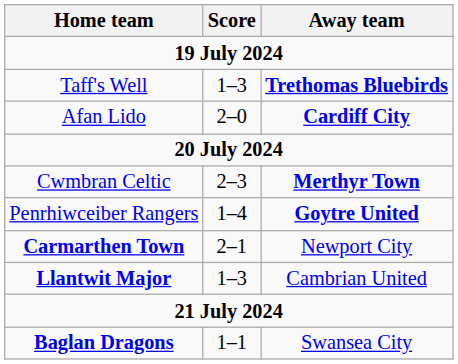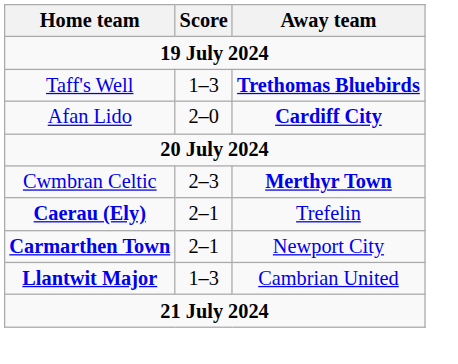 <table class="wikitable" style="text-align:center">
 <tr>
 <th>Home team</th>
 <th>Score</th>
 <th>Away team</th>
 </tr>
 <tr>
 <td colspan="3" align="center"><strong>19 July 2024</strong></td>
 </tr>
 <tr>
 <td><a href='#'>Taff's Well</a></td>
 <td>1–3</td>
 <td><a href='#'><strong>Trethomas Bluebirds</strong></a></td>
 </tr>
 <tr>
 <td><a href='#'>Afan Lido</a></td>
 <td>2–0</td>
 <td><strong><a href='#'>Cardiff City</a></strong></td>
 </tr>
 <tr>
 <td colspan="3" align="center"><strong>20 July 2024</strong></td>
 </tr>
 <tr>
 <td><a href='#'>Cwmbran Celtic</a></td>
 <td>2–3</td>
 <td><a href='#'><strong>Merthyr Town</strong></a></td>
 </tr>
 <tr>
-<td><a href='#'>Penrhiwceiber Rangers</a></td>
-<td>1–4</td>
-<td><a href='#'><strong>Goytre United</strong></a></td>
+<td><a href='#'><strong>Caerau (Ely)</strong></a></td>
+<td>2–1</td>
+<td><a href='#'>Trefelin</a></td>
 </tr>
 <tr>
 <td><a href='#'><strong>Carmarthen Town</strong></a></td>
 <td>2–1</td>
 <td><a href='#'>Newport City</a></td>
 </tr>
 <tr>
 <td><a href='#'><strong>Llantwit Major</strong></a></td>
 <td>1–3</td>
 <td><a href='#'>Cambrian United</a></td>
 </tr>
 <tr>
 <td colspan="3" align="center"><strong>21 July 2024</strong></td>
 </tr>
-<tr>
-<td><a href='#'><strong>Baglan Dragons</strong></a></td>
-<td>1–1 </td>
-<td><a href='#'>Swansea City</a></td>
-</tr>
 </table>
